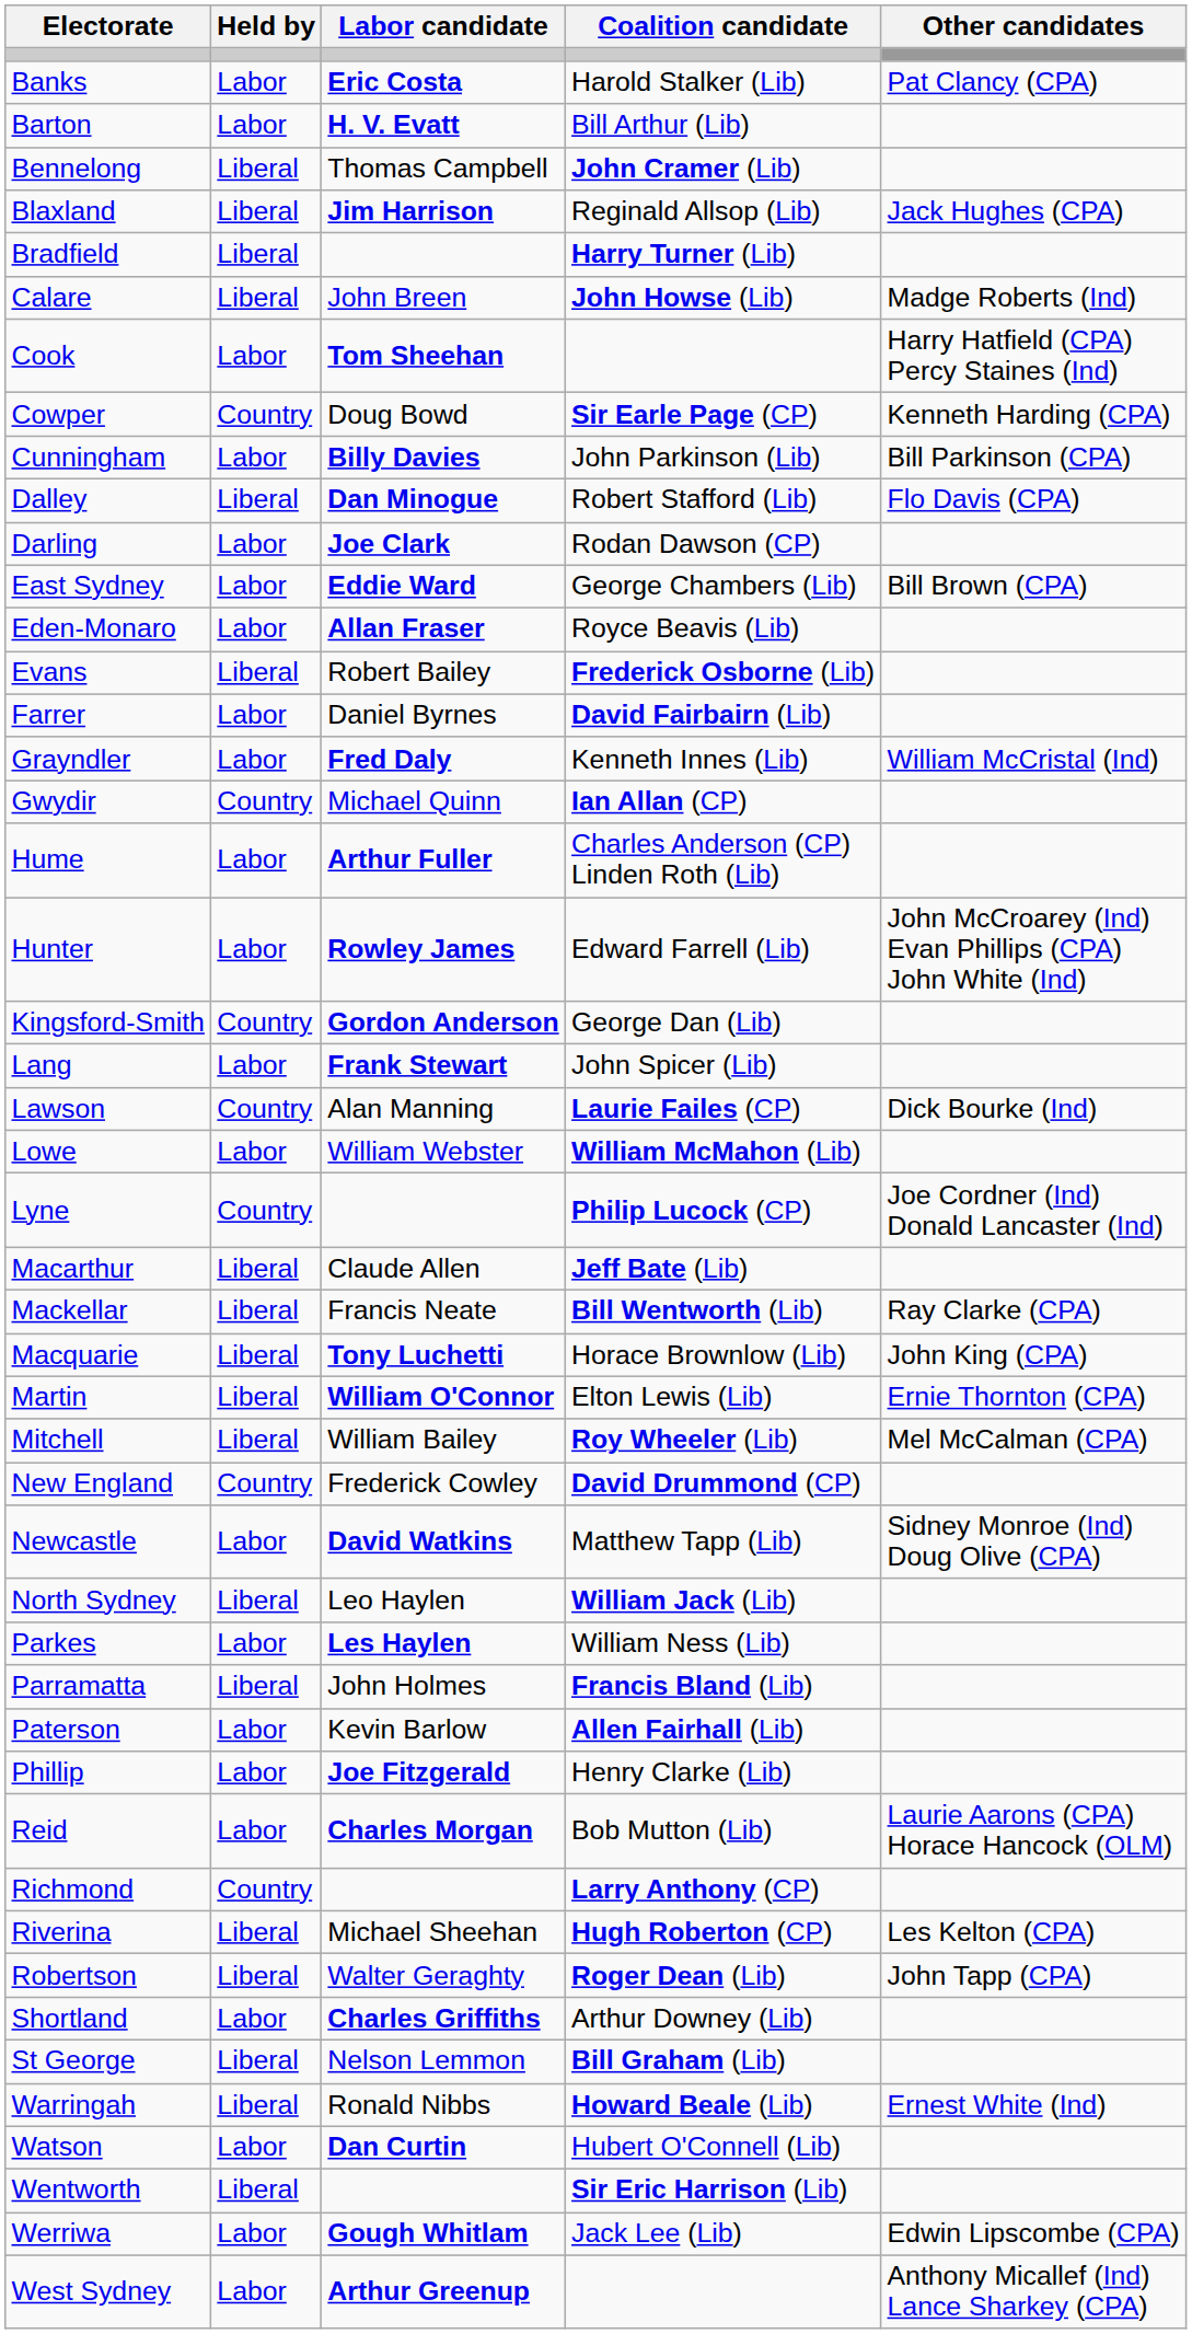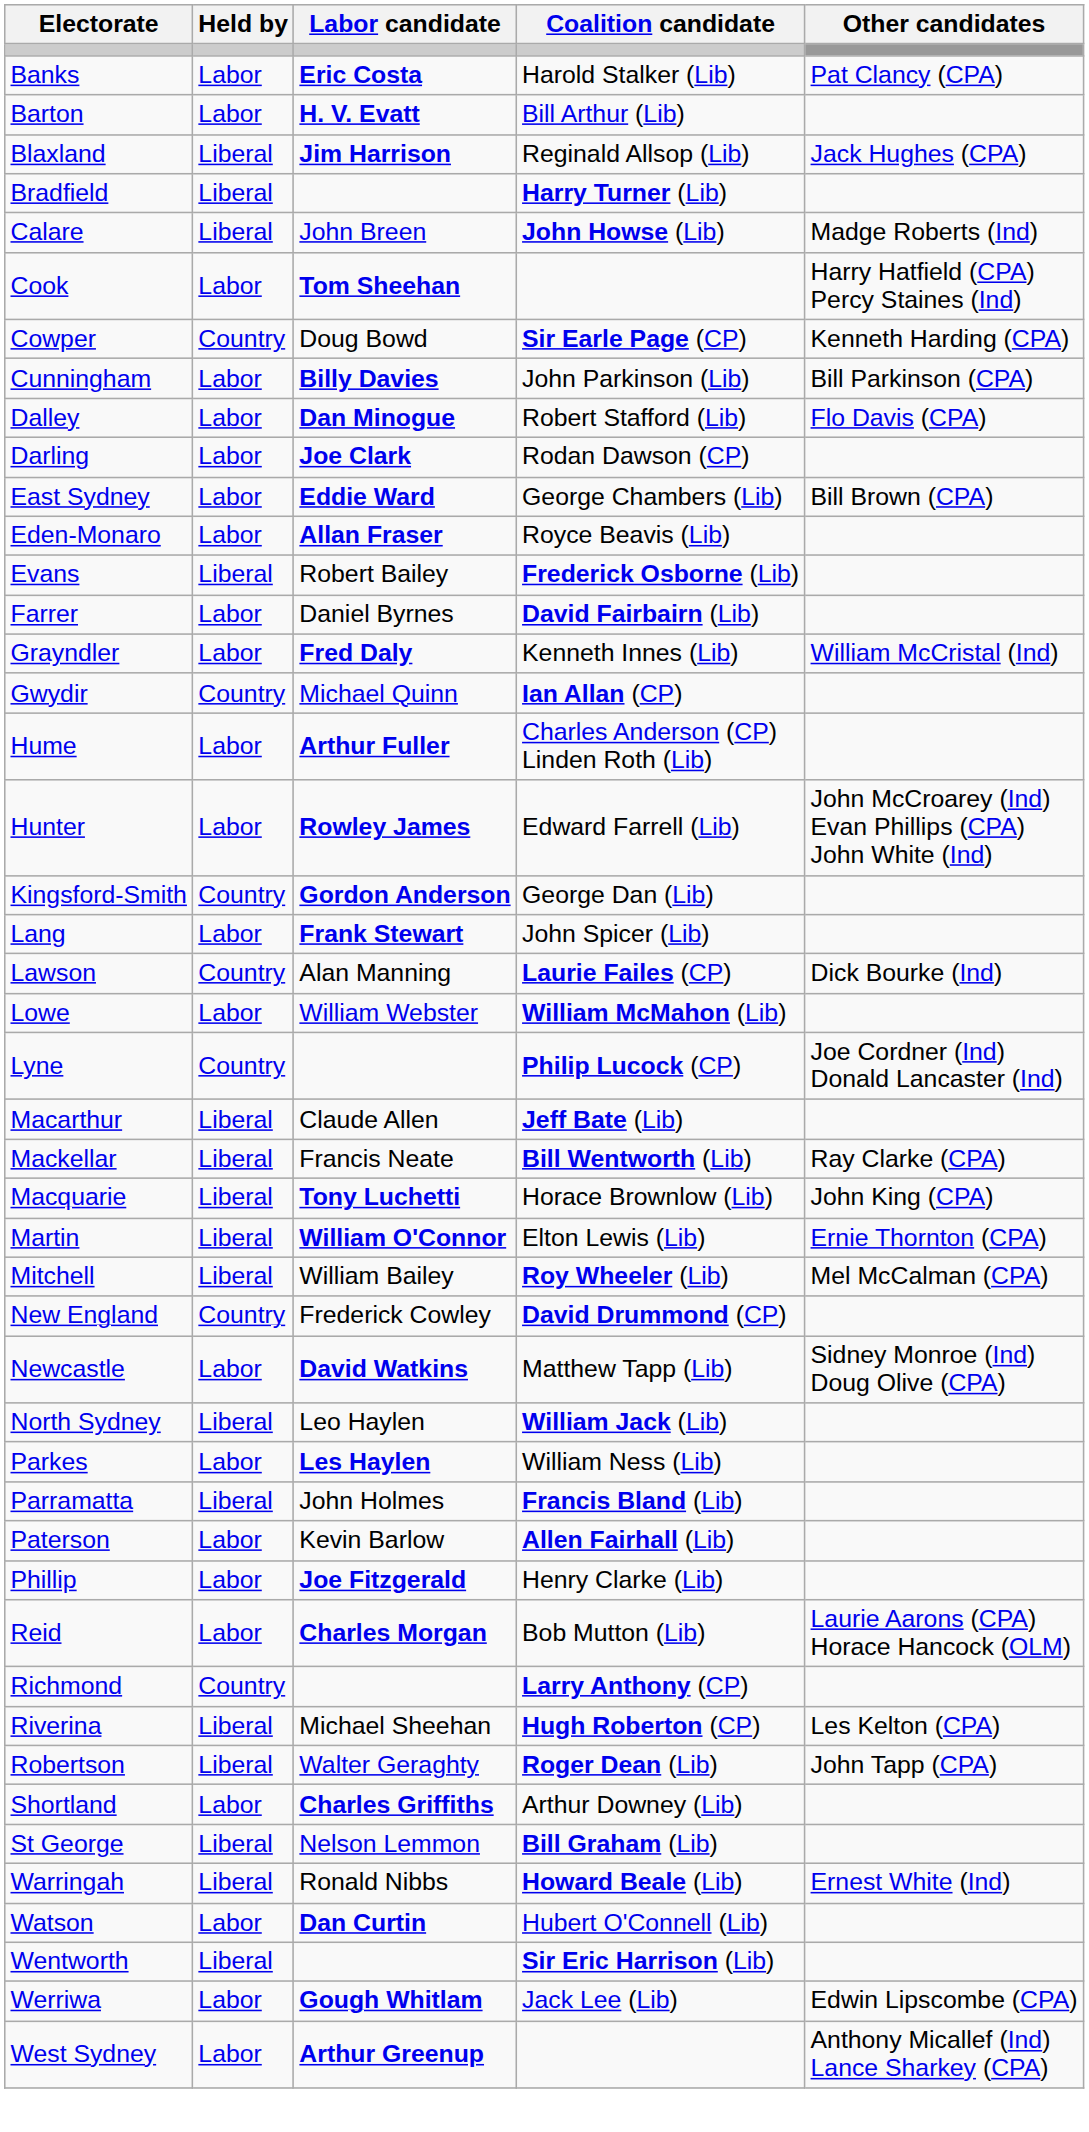 <table class="wikitable">
 <tr>
 <th>Electorate</th>
 <th>Held by</th>
 <th><a href='#'>Labor</a> candidate</th>
 <th><a href='#'>Coalition</a> candidate</th>
 <th>Other candidates</th>
 </tr>
 <tr bgcolor="#cccccc">
 <td></td>
 <td></td>
 <td></td>
 <td></td>
 <td bgcolor="#999999"></td>
 </tr>
 <tr>
 <td><a href='#'>Banks</a></td>
 <td><a href='#'>Labor</a></td>
 <td><strong><a href='#'>Eric Costa</a></strong></td>
 <td>Harold Stalker (<a href='#'>Lib</a>)</td>
 <td><a href='#'>Pat Clancy</a> (<a href='#'>CPA</a>)</td>
 </tr>
 <tr>
 <td><a href='#'>Barton</a></td>
 <td><a href='#'>Labor</a></td>
 <td><strong><a href='#'>H. V. Evatt</a></strong></td>
 <td><a href='#'>Bill Arthur</a> (<a href='#'>Lib</a>)</td>
-<td></td>
-</tr>
-<tr>
-<td><a href='#'>Bennelong</a></td>
-<td><a href='#'>Liberal</a></td>
-<td>Thomas Campbell</td>
-<td><strong><a href='#'>John Cramer</a></strong> (<a href='#'>Lib</a>)</td>
 <td></td>
 </tr>
 <tr>
 <td><a href='#'>Blaxland</a></td>
 <td><a href='#'>Liberal</a></td>
 <td><strong><a href='#'>Jim Harrison</a></strong></td>
 <td>Reginald Allsop (<a href='#'>Lib</a>)</td>
 <td><a href='#'>Jack Hughes</a> (<a href='#'>CPA</a>)</td>
 </tr>
 <tr>
 <td><a href='#'>Bradfield</a></td>
 <td><a href='#'>Liberal</a></td>
 <td></td>
 <td><strong><a href='#'>Harry Turner</a></strong> (<a href='#'>Lib</a>)</td>
 <td></td>
 </tr>
 <tr>
 <td><a href='#'>Calare</a></td>
 <td><a href='#'>Liberal</a></td>
 <td><a href='#'>John Breen</a></td>
 <td><strong><a href='#'>John Howse</a></strong> (<a href='#'>Lib</a>)</td>
 <td>Madge Roberts (<a href='#'>Ind</a>)</td>
 </tr>
 <tr>
 <td><a href='#'>Cook</a></td>
 <td><a href='#'>Labor</a></td>
 <td><strong><a href='#'>Tom Sheehan</a></strong></td>
 <td></td>
 <td>Harry Hatfield (<a href='#'>CPA</a>)<br>Percy Staines (<a href='#'>Ind</a>)</td>
 </tr>
 <tr>
 <td><a href='#'>Cowper</a></td>
 <td><a href='#'>Country</a></td>
 <td>Doug Bowd</td>
 <td><strong><a href='#'>Sir Earle Page</a></strong> (<a href='#'>CP</a>)</td>
 <td>Kenneth Harding (<a href='#'>CPA</a>)</td>
 </tr>
 <tr>
 <td><a href='#'>Cunningham</a></td>
 <td><a href='#'>Labor</a></td>
 <td><strong><a href='#'>Billy Davies</a></strong></td>
 <td>John Parkinson (<a href='#'>Lib</a>)</td>
 <td>Bill Parkinson (<a href='#'>CPA</a>)</td>
 </tr>
 <tr>
 <td><a href='#'>Dalley</a></td>
-<td><a href='#'>Liberal</a></td>
+<td><a href='#'>Labor</a></td>
 <td><strong><a href='#'>Dan Minogue</a></strong></td>
 <td>Robert Stafford (<a href='#'>Lib</a>)</td>
 <td><a href='#'>Flo Davis</a> (<a href='#'>CPA</a>)</td>
 </tr>
 <tr>
 <td><a href='#'>Darling</a></td>
 <td><a href='#'>Labor</a></td>
 <td><strong><a href='#'>Joe Clark</a></strong></td>
 <td>Rodan Dawson (<a href='#'>CP</a>)</td>
 <td></td>
 </tr>
 <tr>
 <td><a href='#'>East Sydney</a></td>
 <td><a href='#'>Labor</a></td>
 <td><strong><a href='#'>Eddie Ward</a></strong></td>
 <td>George Chambers (<a href='#'>Lib</a>)</td>
 <td>Bill Brown (<a href='#'>CPA</a>)</td>
 </tr>
 <tr>
 <td><a href='#'>Eden-Monaro</a></td>
 <td><a href='#'>Labor</a></td>
 <td><strong><a href='#'>Allan Fraser</a></strong></td>
 <td>Royce Beavis (<a href='#'>Lib</a>)</td>
 <td></td>
 </tr>
 <tr>
 <td><a href='#'>Evans</a></td>
 <td><a href='#'>Liberal</a></td>
 <td>Robert Bailey</td>
 <td><strong><a href='#'>Frederick Osborne</a></strong> (<a href='#'>Lib</a>)</td>
 <td></td>
 </tr>
 <tr>
 <td><a href='#'>Farrer</a></td>
 <td><a href='#'>Labor</a></td>
 <td>Daniel Byrnes</td>
 <td><strong><a href='#'>David Fairbairn</a></strong> (<a href='#'>Lib</a>)</td>
 <td></td>
 </tr>
 <tr>
 <td><a href='#'>Grayndler</a></td>
 <td><a href='#'>Labor</a></td>
 <td><strong><a href='#'>Fred Daly</a></strong></td>
 <td>Kenneth Innes (<a href='#'>Lib</a>)</td>
 <td><a href='#'>William McCristal</a> (<a href='#'>Ind</a>)</td>
 </tr>
 <tr>
 <td><a href='#'>Gwydir</a></td>
 <td><a href='#'>Country</a></td>
 <td><a href='#'>Michael Quinn</a></td>
 <td><strong><a href='#'>Ian Allan</a></strong> (<a href='#'>CP</a>)</td>
 <td></td>
 </tr>
 <tr>
 <td><a href='#'>Hume</a></td>
 <td><a href='#'>Labor</a></td>
 <td><strong><a href='#'>Arthur Fuller</a></strong></td>
 <td><a href='#'>Charles Anderson</a> (<a href='#'>CP</a>)<br>Linden Roth (<a href='#'>Lib</a>)</td>
 <td></td>
 </tr>
 <tr>
 <td><a href='#'>Hunter</a></td>
 <td><a href='#'>Labor</a></td>
 <td><strong><a href='#'>Rowley James</a></strong></td>
 <td>Edward Farrell (<a href='#'>Lib</a>)</td>
 <td>John McCroarey (<a href='#'>Ind</a>)<br>Evan Phillips (<a href='#'>CPA</a>)<br>John White (<a href='#'>Ind</a>)</td>
 </tr>
 <tr>
 <td><a href='#'>Kingsford-Smith</a></td>
 <td><a href='#'>Country</a></td>
 <td><strong><a href='#'>Gordon Anderson</a></strong></td>
 <td>George Dan (<a href='#'>Lib</a>)</td>
 <td></td>
 </tr>
 <tr>
 <td><a href='#'>Lang</a></td>
 <td><a href='#'>Labor</a></td>
 <td><strong><a href='#'>Frank Stewart</a></strong></td>
 <td>John Spicer (<a href='#'>Lib</a>)</td>
 <td></td>
 </tr>
 <tr>
 <td><a href='#'>Lawson</a></td>
 <td><a href='#'>Country</a></td>
 <td>Alan Manning</td>
 <td><strong><a href='#'>Laurie Failes</a></strong> (<a href='#'>CP</a>)</td>
 <td>Dick Bourke (<a href='#'>Ind</a>)</td>
 </tr>
 <tr>
 <td><a href='#'>Lowe</a></td>
 <td><a href='#'>Labor</a></td>
 <td><a href='#'>William Webster</a></td>
 <td><strong><a href='#'>William McMahon</a></strong> (<a href='#'>Lib</a>)</td>
 <td></td>
 </tr>
 <tr>
 <td><a href='#'>Lyne</a></td>
 <td><a href='#'>Country</a></td>
 <td></td>
 <td><strong><a href='#'>Philip Lucock</a></strong> (<a href='#'>CP</a>)</td>
 <td>Joe Cordner (<a href='#'>Ind</a>) <br> Donald Lancaster (<a href='#'>Ind</a>)</td>
 </tr>
 <tr>
 <td><a href='#'>Macarthur</a></td>
 <td><a href='#'>Liberal</a></td>
 <td>Claude Allen</td>
 <td><strong><a href='#'>Jeff Bate</a></strong> (<a href='#'>Lib</a>)</td>
 <td></td>
 </tr>
 <tr>
 <td><a href='#'>Mackellar</a></td>
 <td><a href='#'>Liberal</a></td>
 <td>Francis Neate</td>
 <td><strong><a href='#'>Bill Wentworth</a></strong> (<a href='#'>Lib</a>)</td>
 <td>Ray Clarke (<a href='#'>CPA</a>)</td>
 </tr>
 <tr>
 <td><a href='#'>Macquarie</a></td>
 <td><a href='#'>Liberal</a></td>
 <td><strong><a href='#'>Tony Luchetti</a></strong></td>
 <td>Horace Brownlow (<a href='#'>Lib</a>)</td>
 <td>John King (<a href='#'>CPA</a>)</td>
 </tr>
 <tr>
 <td><a href='#'>Martin</a></td>
 <td><a href='#'>Liberal</a></td>
 <td><strong><a href='#'>William O'Connor</a></strong></td>
 <td>Elton Lewis (<a href='#'>Lib</a>)</td>
 <td><a href='#'>Ernie Thornton</a> (<a href='#'>CPA</a>)</td>
 </tr>
 <tr>
 <td><a href='#'>Mitchell</a></td>
 <td><a href='#'>Liberal</a></td>
 <td>William Bailey</td>
 <td><strong><a href='#'>Roy Wheeler</a></strong> (<a href='#'>Lib</a>)</td>
 <td>Mel McCalman (<a href='#'>CPA</a>)</td>
 </tr>
 <tr>
 <td><a href='#'>New England</a></td>
 <td><a href='#'>Country</a></td>
 <td>Frederick Cowley</td>
 <td><strong><a href='#'>David Drummond</a></strong> (<a href='#'>CP</a>)</td>
 <td></td>
 </tr>
 <tr>
 <td><a href='#'>Newcastle</a></td>
 <td><a href='#'>Labor</a></td>
 <td><strong><a href='#'>David Watkins</a></strong></td>
 <td>Matthew Tapp (<a href='#'>Lib</a>)</td>
 <td>Sidney Monroe (<a href='#'>Ind</a>)<br>Doug Olive (<a href='#'>CPA</a>)</td>
 </tr>
 <tr>
 <td><a href='#'>North Sydney</a></td>
 <td><a href='#'>Liberal</a></td>
 <td>Leo Haylen</td>
 <td><strong><a href='#'>William Jack</a></strong> (<a href='#'>Lib</a>)</td>
 <td></td>
 </tr>
 <tr>
 <td><a href='#'>Parkes</a></td>
 <td><a href='#'>Labor</a></td>
 <td><strong><a href='#'>Les Haylen</a></strong></td>
 <td>William Ness (<a href='#'>Lib</a>)</td>
 <td></td>
 </tr>
 <tr>
 <td><a href='#'>Parramatta</a></td>
 <td><a href='#'>Liberal</a></td>
 <td>John Holmes</td>
 <td><strong><a href='#'>Francis Bland</a></strong> (<a href='#'>Lib</a>)</td>
 <td></td>
 </tr>
 <tr>
 <td><a href='#'>Paterson</a></td>
 <td><a href='#'>Labor</a></td>
 <td>Kevin Barlow</td>
 <td><strong><a href='#'>Allen Fairhall</a></strong> (<a href='#'>Lib</a>)</td>
 <td></td>
 </tr>
 <tr>
 <td><a href='#'>Phillip</a></td>
 <td><a href='#'>Labor</a></td>
 <td><strong><a href='#'>Joe Fitzgerald</a></strong></td>
 <td>Henry Clarke (<a href='#'>Lib</a>)</td>
 <td></td>
 </tr>
 <tr>
 <td><a href='#'>Reid</a></td>
 <td><a href='#'>Labor</a></td>
 <td><strong><a href='#'>Charles Morgan</a></strong></td>
 <td>Bob Mutton (<a href='#'>Lib</a>)</td>
 <td><a href='#'>Laurie Aarons</a> (<a href='#'>CPA</a>)<br>Horace Hancock (<a href='#'>OLM</a>)</td>
 </tr>
 <tr>
 <td><a href='#'>Richmond</a></td>
 <td><a href='#'>Country</a></td>
 <td></td>
 <td><strong><a href='#'>Larry Anthony</a></strong> (<a href='#'>CP</a>)</td>
 <td></td>
 </tr>
 <tr>
 <td><a href='#'>Riverina</a></td>
 <td><a href='#'>Liberal</a></td>
 <td>Michael Sheehan</td>
 <td><strong><a href='#'>Hugh Roberton</a></strong> (<a href='#'>CP</a>)</td>
 <td>Les Kelton (<a href='#'>CPA</a>)</td>
 </tr>
 <tr>
 <td><a href='#'>Robertson</a></td>
 <td><a href='#'>Liberal</a></td>
 <td><a href='#'>Walter Geraghty</a></td>
 <td><strong><a href='#'>Roger Dean</a></strong> (<a href='#'>Lib</a>)</td>
 <td>John Tapp (<a href='#'>CPA</a>)</td>
 </tr>
 <tr>
 <td><a href='#'>Shortland</a></td>
 <td><a href='#'>Labor</a></td>
 <td><strong><a href='#'>Charles Griffiths</a></strong></td>
 <td>Arthur Downey (<a href='#'>Lib</a>)</td>
 <td></td>
 </tr>
 <tr>
 <td><a href='#'>St George</a></td>
 <td><a href='#'>Liberal</a></td>
 <td><a href='#'>Nelson Lemmon</a></td>
 <td><strong><a href='#'>Bill Graham</a></strong> (<a href='#'>Lib</a>)</td>
 <td></td>
 </tr>
 <tr>
 <td><a href='#'>Warringah</a></td>
 <td><a href='#'>Liberal</a></td>
 <td>Ronald Nibbs</td>
 <td><strong><a href='#'>Howard Beale</a></strong> (<a href='#'>Lib</a>)</td>
 <td><a href='#'>Ernest White</a> (<a href='#'>Ind</a>)</td>
 </tr>
 <tr>
 <td><a href='#'>Watson</a></td>
 <td><a href='#'>Labor</a></td>
 <td><strong><a href='#'>Dan Curtin</a></strong></td>
 <td><a href='#'>Hubert O'Connell</a> (<a href='#'>Lib</a>)</td>
 <td></td>
 </tr>
 <tr>
 <td><a href='#'>Wentworth</a></td>
 <td><a href='#'>Liberal</a></td>
 <td></td>
 <td><strong><a href='#'>Sir Eric Harrison</a></strong> (<a href='#'>Lib</a>)</td>
 <td></td>
 </tr>
 <tr>
 <td><a href='#'>Werriwa</a></td>
 <td><a href='#'>Labor</a></td>
 <td><strong><a href='#'>Gough Whitlam</a></strong></td>
 <td><a href='#'>Jack Lee</a> (<a href='#'>Lib</a>)</td>
 <td>Edwin Lipscombe (<a href='#'>CPA</a>)</td>
 </tr>
 <tr>
 <td><a href='#'>West Sydney</a></td>
 <td><a href='#'>Labor</a></td>
 <td><strong><a href='#'>Arthur Greenup</a></strong></td>
 <td></td>
 <td>Anthony Micallef (<a href='#'>Ind</a>)<br><a href='#'>Lance Sharkey</a> (<a href='#'>CPA</a>)</td>
 </tr>
 </table>
